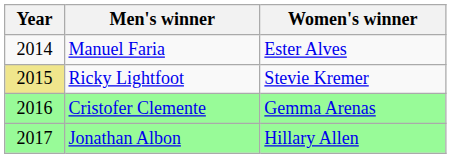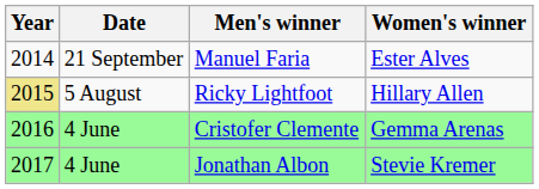 <table class="wikitable" width=40% style="font-size:90%; text-align:left;">
 <tr>
 <th>Year</th>
+<th>Date</th>
 <th>Men's winner</th>
 <th>Women's winner</th>
 </tr>
 <tr>
 <td align=center>2014</td>
+<td>21 September</td>
 <td> <a href='#'>Manuel Faria</a></td>
 <td> <a href='#'>Ester Alves</a></td>
 </tr>
 <tr>
 <td align=center style="background: khaki;">2015</td>
+<td>5 August</td>
 <td> <a href='#'>Ricky Lightfoot</a></td>
-<td> <a href='#'>Stevie Kremer</a></td>
+<td> <a href='#'>Hillary Allen</a></td>
 </tr>
 <tr bgcolor=palegreen>
 <td align=center>2016</td>
+<td>4 June</td>
 <td> <a href='#'>Cristofer Clemente</a></td>
 <td> <a href='#'>Gemma Arenas</a></td>
 </tr>
 <tr bgcolor=palegreen>
 <td align=center>2017</td>
+<td>4 June</td>
 <td> <a href='#'>Jonathan Albon</a></td>
-<td> <a href='#'>Hillary Allen</a></td>
+<td> <a href='#'>Stevie Kremer</a></td>
 </tr>
 </table>
